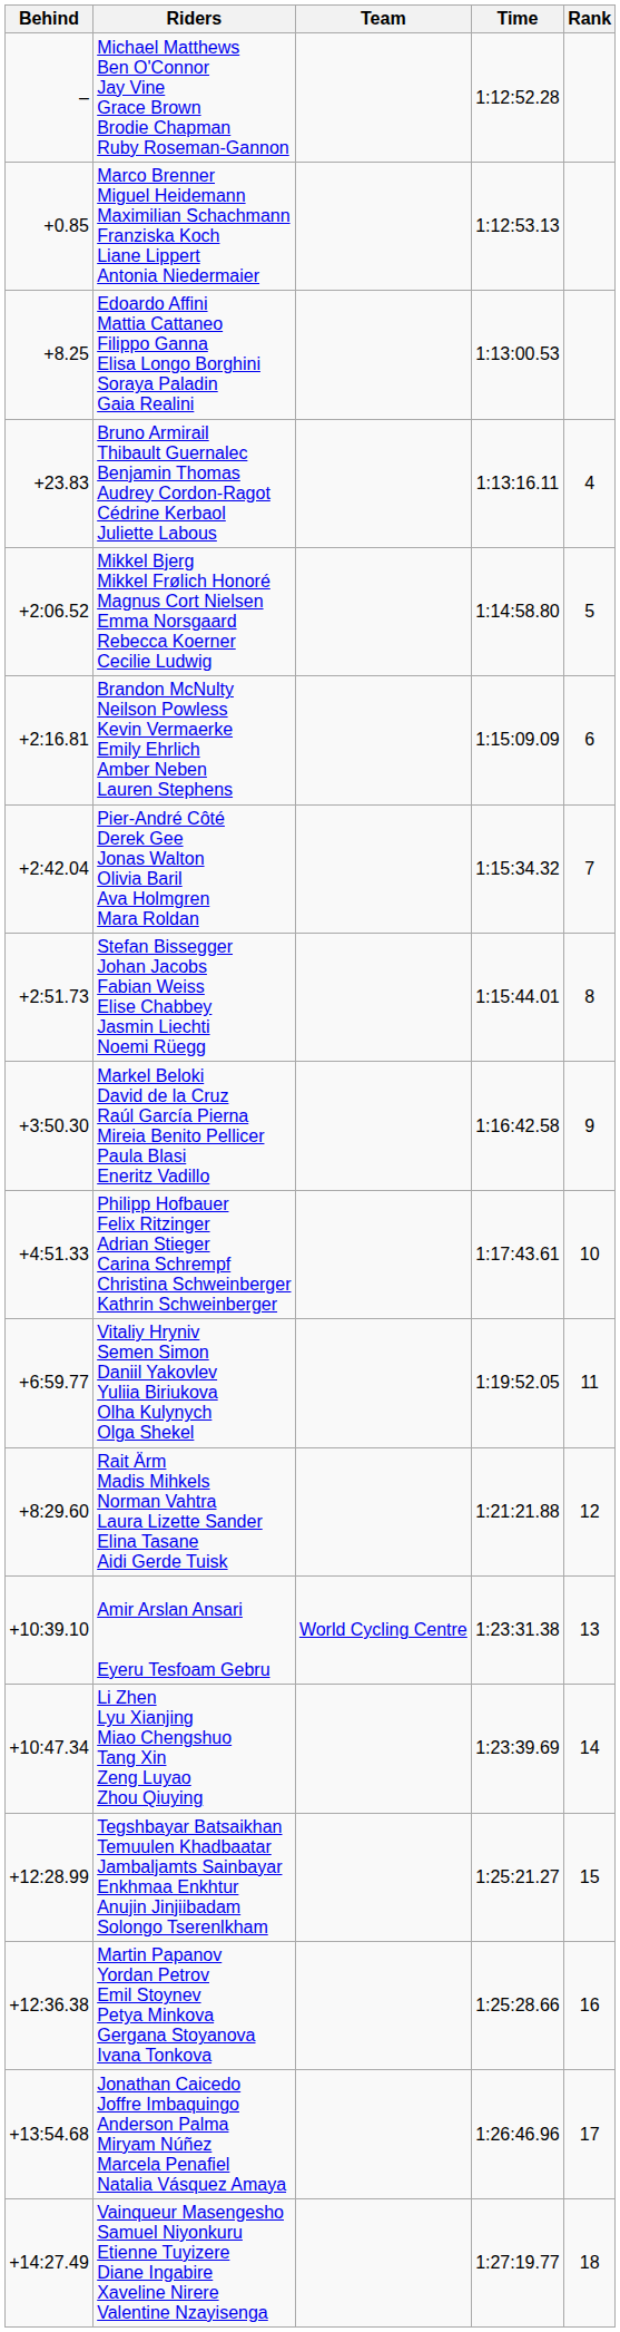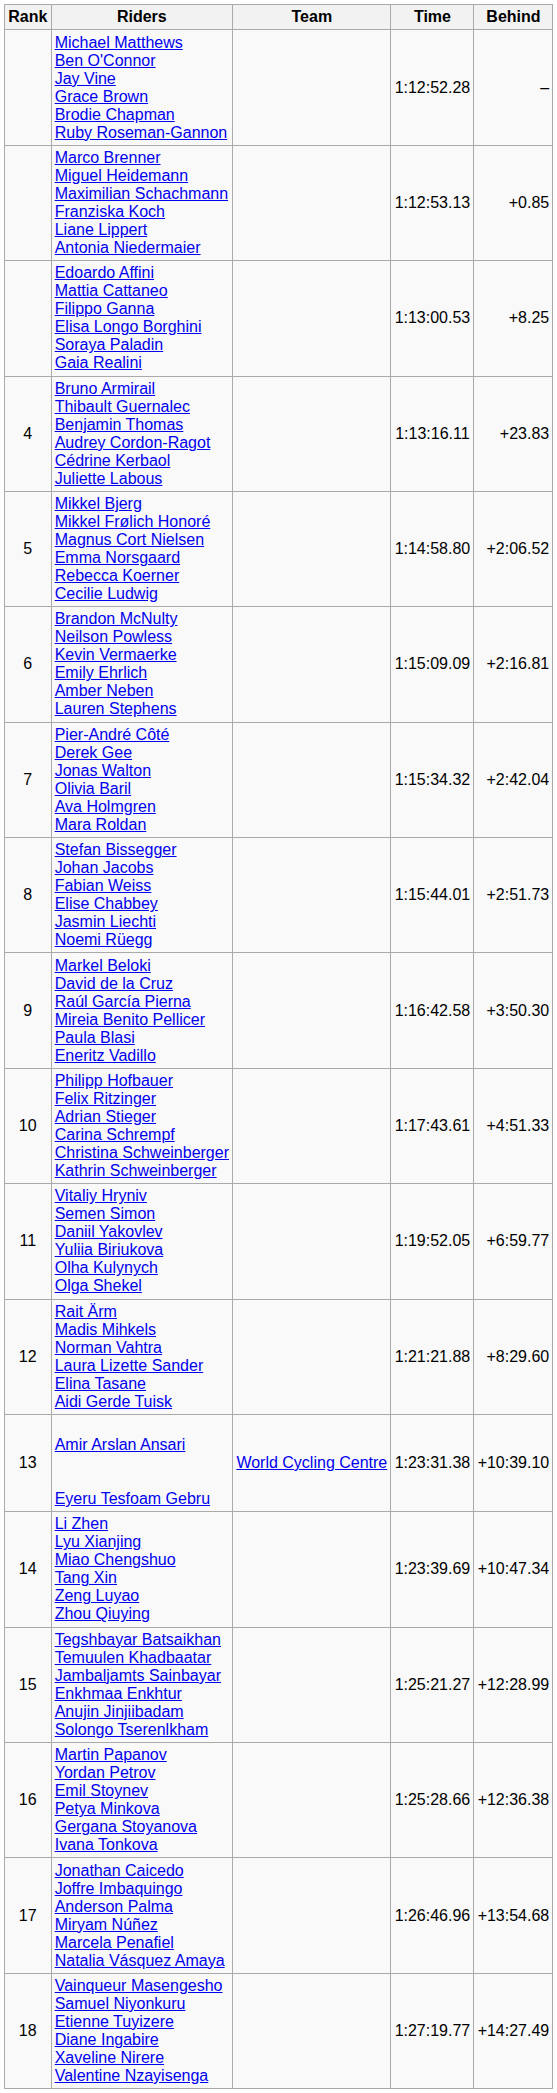 <table class="wikitable sortable" style="text-align: center">
 <tr>
-<th>Behind</th>
+<th>Rank</th>
 <th>Riders</th>
 <th>Team</th>
 <th>Time</th>
-<th>Rank</th>
+<th>Behind</th>
 </tr>
 <tr>
-<td align="right">–</td>
+<td></td>
 <td align="left"><a href='#'>Michael Matthews</a><br><a href='#'>Ben O'Connor</a><br><a href='#'>Jay Vine</a><br><a href='#'>Grace Brown</a><br><a href='#'>Brodie Chapman</a><br><a href='#'>Ruby Roseman-Gannon</a></td>
 <td align="left"></td>
 <td>1:12:52.28</td>
-<td></td>
+<td align="right">–</td>
 </tr>
 <tr>
-<td align="right">+0.85</td>
+<td></td>
 <td align="left"><a href='#'>Marco Brenner</a><br><a href='#'>Miguel Heidemann</a><br><a href='#'>Maximilian Schachmann</a><br><a href='#'>Franziska Koch</a><br><a href='#'>Liane Lippert</a><br><a href='#'>Antonia Niedermaier</a></td>
 <td align="left"></td>
 <td>1:12:53.13</td>
-<td></td>
+<td align="right">+0.85</td>
 </tr>
 <tr>
-<td align="right">+8.25</td>
+<td></td>
 <td align="left"><a href='#'>Edoardo Affini</a><br><a href='#'>Mattia Cattaneo</a><br><a href='#'>Filippo Ganna</a><br><a href='#'>Elisa Longo Borghini</a><br><a href='#'>Soraya Paladin</a><br><a href='#'>Gaia Realini</a></td>
 <td align="left"></td>
 <td>1:13:00.53</td>
-<td></td>
+<td align="right">+8.25</td>
 </tr>
 <tr>
-<td align="right">+23.83</td>
+<td>4</td>
 <td align="left"><a href='#'>Bruno Armirail</a><br><a href='#'>Thibault Guernalec</a><br><a href='#'>Benjamin Thomas</a><br><a href='#'>Audrey Cordon-Ragot</a><br><a href='#'>Cédrine Kerbaol</a><br><a href='#'>Juliette Labous</a></td>
 <td align="left"></td>
 <td>1:13:16.11</td>
-<td>4</td>
+<td align="right">+23.83</td>
 </tr>
 <tr>
-<td align="right">+2:06.52</td>
+<td>5</td>
 <td align="left"><a href='#'>Mikkel Bjerg</a><br><a href='#'>Mikkel Frølich Honoré</a><br><a href='#'>Magnus Cort Nielsen</a><br><a href='#'>Emma Norsgaard</a><br><a href='#'>Rebecca Koerner</a><br><a href='#'>Cecilie Ludwig</a></td>
 <td align="left"></td>
 <td>1:14:58.80</td>
-<td>5</td>
+<td align="right">+2:06.52</td>
 </tr>
 <tr>
-<td align="right">+2:16.81</td>
+<td>6</td>
 <td align="left"><a href='#'>Brandon McNulty</a><br><a href='#'>Neilson Powless</a><br><a href='#'>Kevin Vermaerke</a><br><a href='#'>Emily Ehrlich</a><br><a href='#'>Amber Neben</a><br><a href='#'>Lauren Stephens</a></td>
 <td align="left"></td>
 <td>1:15:09.09</td>
-<td>6</td>
+<td align="right">+2:16.81</td>
 </tr>
 <tr>
-<td align="right">+2:42.04</td>
+<td>7</td>
 <td align="left"><a href='#'>Pier-André Côté</a><br><a href='#'>Derek Gee</a><br><a href='#'>Jonas Walton</a><br><a href='#'>Olivia Baril</a><br><a href='#'>Ava Holmgren</a><br><a href='#'>Mara Roldan</a></td>
 <td align="left"></td>
 <td>1:15:34.32</td>
-<td>7</td>
+<td align="right">+2:42.04</td>
 </tr>
 <tr>
-<td align="right">+2:51.73</td>
+<td>8</td>
 <td align="left"><a href='#'>Stefan Bissegger</a><br><a href='#'>Johan Jacobs</a><br><a href='#'>Fabian Weiss</a><br><a href='#'>Elise Chabbey</a><br><a href='#'>Jasmin Liechti</a><br><a href='#'>Noemi Rüegg</a></td>
 <td align="left"></td>
 <td>1:15:44.01</td>
-<td>8</td>
+<td align="right">+2:51.73</td>
 </tr>
 <tr>
-<td align="right">+3:50.30</td>
+<td>9</td>
 <td align="left"><a href='#'>Markel Beloki</a><br><a href='#'>David de la Cruz</a><br><a href='#'>Raúl García Pierna</a><br><a href='#'>Mireia Benito Pellicer</a><br><a href='#'>Paula Blasi</a><br><a href='#'>Eneritz Vadillo</a></td>
 <td align="left"></td>
 <td>1:16:42.58</td>
-<td>9</td>
+<td align="right">+3:50.30</td>
 </tr>
 <tr>
-<td align="right">+4:51.33</td>
+<td>10</td>
 <td align="left"><a href='#'>Philipp Hofbauer</a><br><a href='#'>Felix Ritzinger</a><br><a href='#'>Adrian Stieger</a><br><a href='#'>Carina Schrempf</a><br><a href='#'>Christina Schweinberger</a><br><a href='#'>Kathrin Schweinberger</a></td>
 <td align="left"></td>
 <td>1:17:43.61</td>
-<td>10</td>
+<td align="right">+4:51.33</td>
 </tr>
 <tr>
-<td align="right">+6:59.77</td>
+<td>11</td>
 <td align="left"><a href='#'>Vitaliy Hryniv</a><br><a href='#'>Semen Simon</a> <br><a href='#'>Daniil Yakovlev</a><br><a href='#'>Yuliia Biriukova</a><br><a href='#'>Olha Kulynych</a><br><a href='#'>Olga Shekel</a></td>
 <td align="left"></td>
 <td>1:19:52.05</td>
-<td>11</td>
+<td align="right">+6:59.77</td>
 </tr>
 <tr>
-<td align="right">+8:29.60</td>
+<td>12</td>
 <td align="left"><a href='#'>Rait Ärm</a><br><a href='#'>Madis Mihkels</a> <br><a href='#'>Norman Vahtra</a><br><a href='#'>Laura Lizette Sander</a><br><a href='#'>Elina Tasane</a><br><a href='#'>Aidi Gerde Tuisk</a></td>
 <td align="left"></td>
 <td>1:21:21.88</td>
-<td>12</td>
+<td align="right">+8:29.60</td>
 </tr>
 <tr>
-<td align="right">+10:39.10</td>
+<td>13</td>
 <td align="left"><br><a href='#'>Amir Arslan Ansari</a><br><br><br><a href='#'>Eyeru Tesfoam Gebru</a><br></td>
 <td align="left"><a href='#'>World Cycling Centre</a></td>
 <td>1:23:31.38</td>
-<td>13</td>
+<td align="right">+10:39.10</td>
 </tr>
 <tr>
-<td align="right">+10:47.34</td>
+<td>14</td>
 <td align="left"><a href='#'>Li Zhen</a><br><a href='#'>Lyu Xianjing</a><br><a href='#'>Miao Chengshuo</a><br><a href='#'>Tang Xin</a><br><a href='#'>Zeng Luyao</a><br><a href='#'>Zhou Qiuying</a></td>
 <td align="left"></td>
 <td>1:23:39.69</td>
-<td>14</td>
+<td align="right">+10:47.34</td>
 </tr>
 <tr>
-<td align="right">+12:28.99</td>
+<td>15</td>
 <td align="left"><a href='#'>Tegshbayar Batsaikhan</a><br><a href='#'>Temuulen Khadbaatar</a> <br><a href='#'>Jambaljamts Sainbayar</a><br><a href='#'>Enkhmaa Enkhtur</a><br><a href='#'>Anujin Jinjiibadam</a><br><a href='#'>Solongo Tserenlkham</a></td>
 <td align="left"></td>
 <td>1:25:21.27</td>
-<td>15</td>
+<td align="right">+12:28.99</td>
 </tr>
 <tr>
-<td align="right">+12:36.38</td>
+<td>16</td>
 <td align="left"><a href='#'>Martin Papanov</a><br><a href='#'>Yordan Petrov</a> <br><a href='#'>Emil Stoynev</a><br><a href='#'>Petya Minkova</a><br><a href='#'>Gergana Stoyanova</a><br><a href='#'>Ivana Tonkova</a></td>
 <td align="left"></td>
 <td>1:25:28.66</td>
-<td>16</td>
+<td align="right">+12:36.38</td>
 </tr>
 <tr>
-<td align="right">+13:54.68</td>
+<td>17</td>
 <td align="left"><a href='#'>Jonathan Caicedo</a><br><a href='#'>Joffre Imbaquingo</a> <br><a href='#'>Anderson Palma</a><br><a href='#'>Miryam Núñez</a><br><a href='#'>Marcela Penafiel</a><br><a href='#'>Natalia Vásquez Amaya</a></td>
 <td align="left"></td>
 <td>1:26:46.96</td>
-<td>17</td>
+<td align="right">+13:54.68</td>
 </tr>
 <tr>
-<td align="right">+14:27.49</td>
+<td>18</td>
 <td align="left"><a href='#'>Vainqueur Masengesho</a><br><a href='#'>Samuel Niyonkuru</a> <br><a href='#'>Etienne Tuyizere</a><br><a href='#'>Diane Ingabire</a><br><a href='#'>Xaveline Nirere</a><br><a href='#'>Valentine Nzayisenga</a></td>
 <td align="left"></td>
 <td>1:27:19.77</td>
-<td>18</td>
+<td align="right">+14:27.49</td>
 </tr>
 </table>
